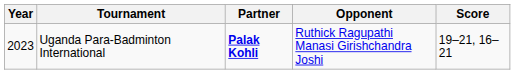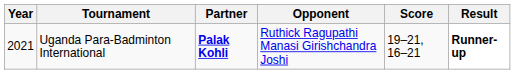 <table class="sortable wikitable" style="font-size: 90%;">
 <tr>
 <th>Year</th>
 <th>Tournament</th>
 <th>Partner</th>
 <th>Opponent</th>
 <th>Score</th>
+<th>Result</th>
 </tr>
 <tr>
-<td align="center">2023</td>
+<td align="center">2021</td>
 <td align="left">Uganda Para-Badminton International</td>
 <td><strong> <a href='#'>Palak Kohli</a></strong></td>
 <td align="left"> <a href='#'>Ruthick Ragupathi</a><br> <a href='#'>Manasi Girishchandra Joshi</a></td>
 <td align="left">19–21, 16–21</td>
+<td style="text-align:left; background:white"> <strong>Runner-up</strong></td>
 </tr>
 </table>
